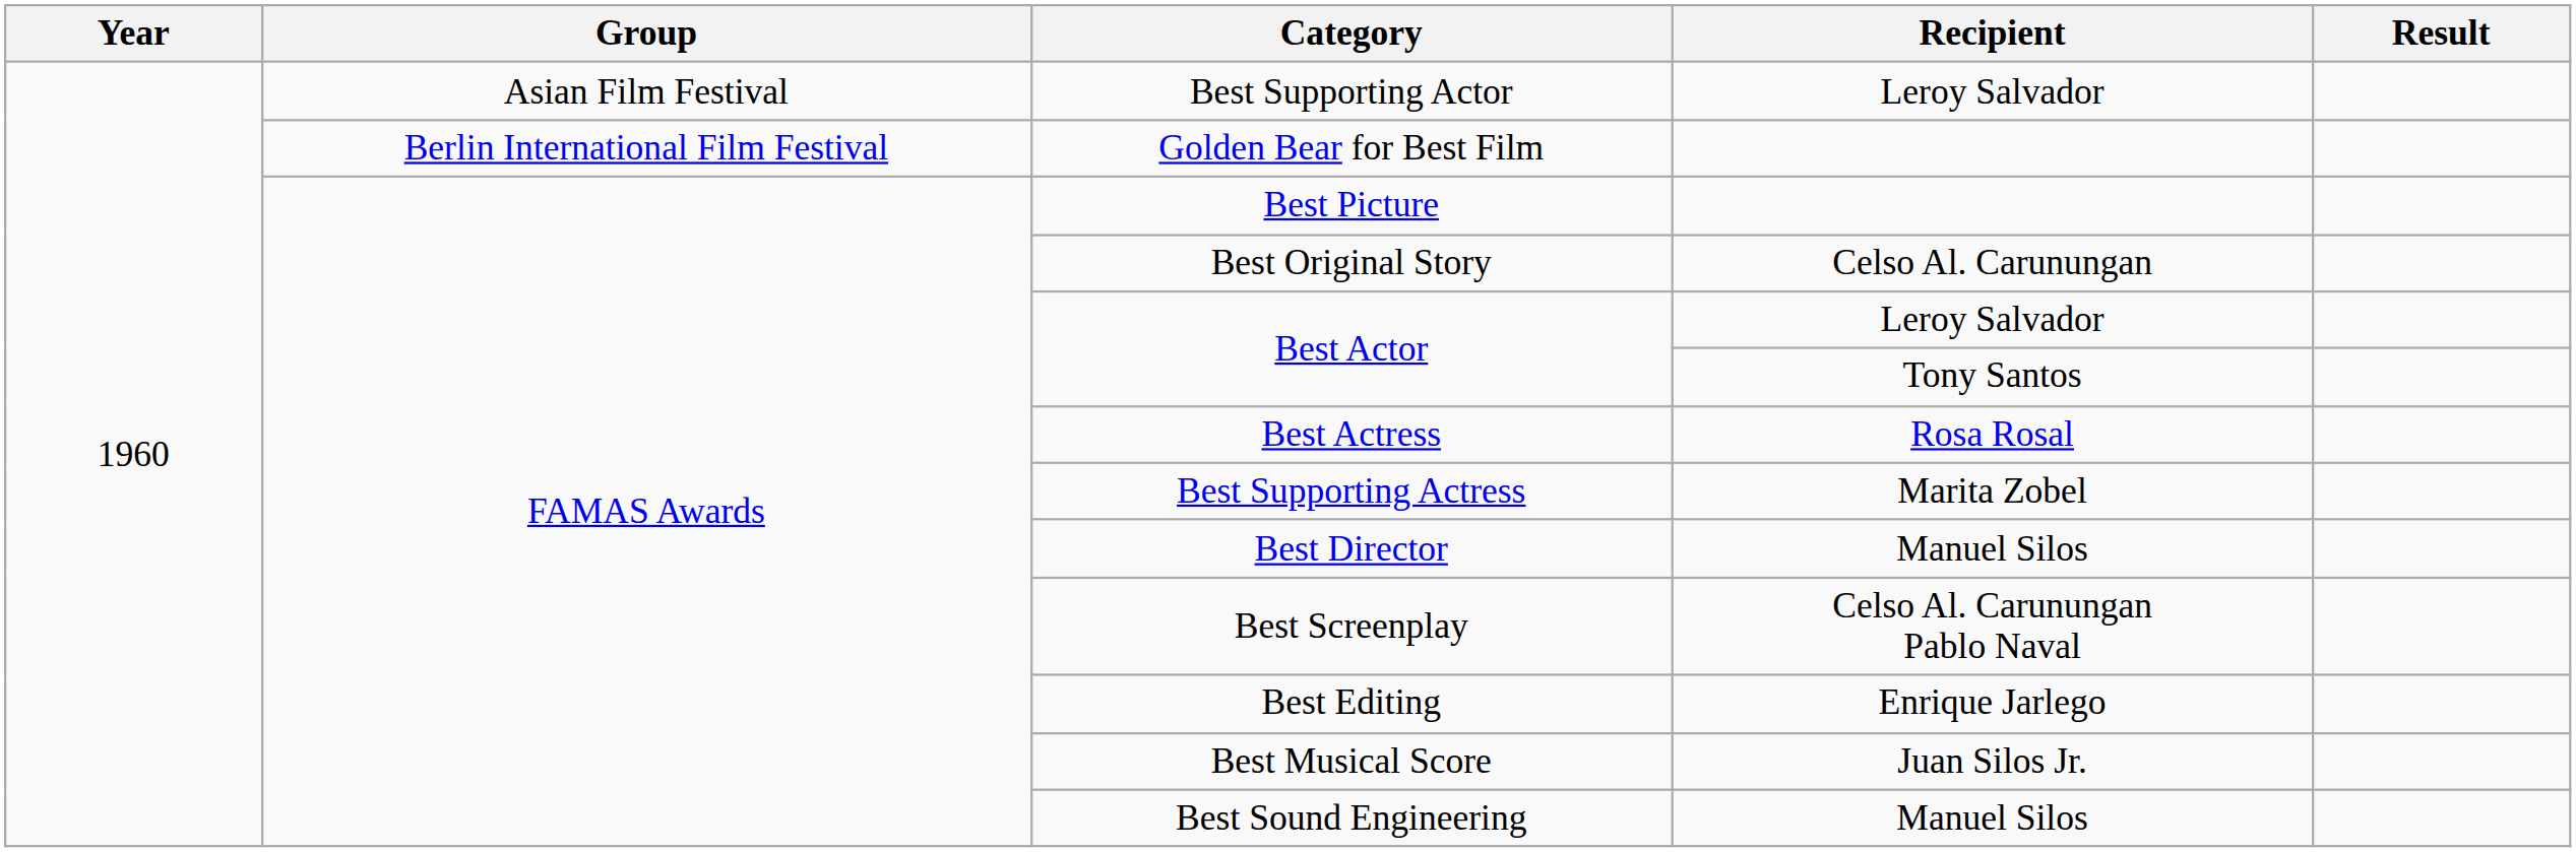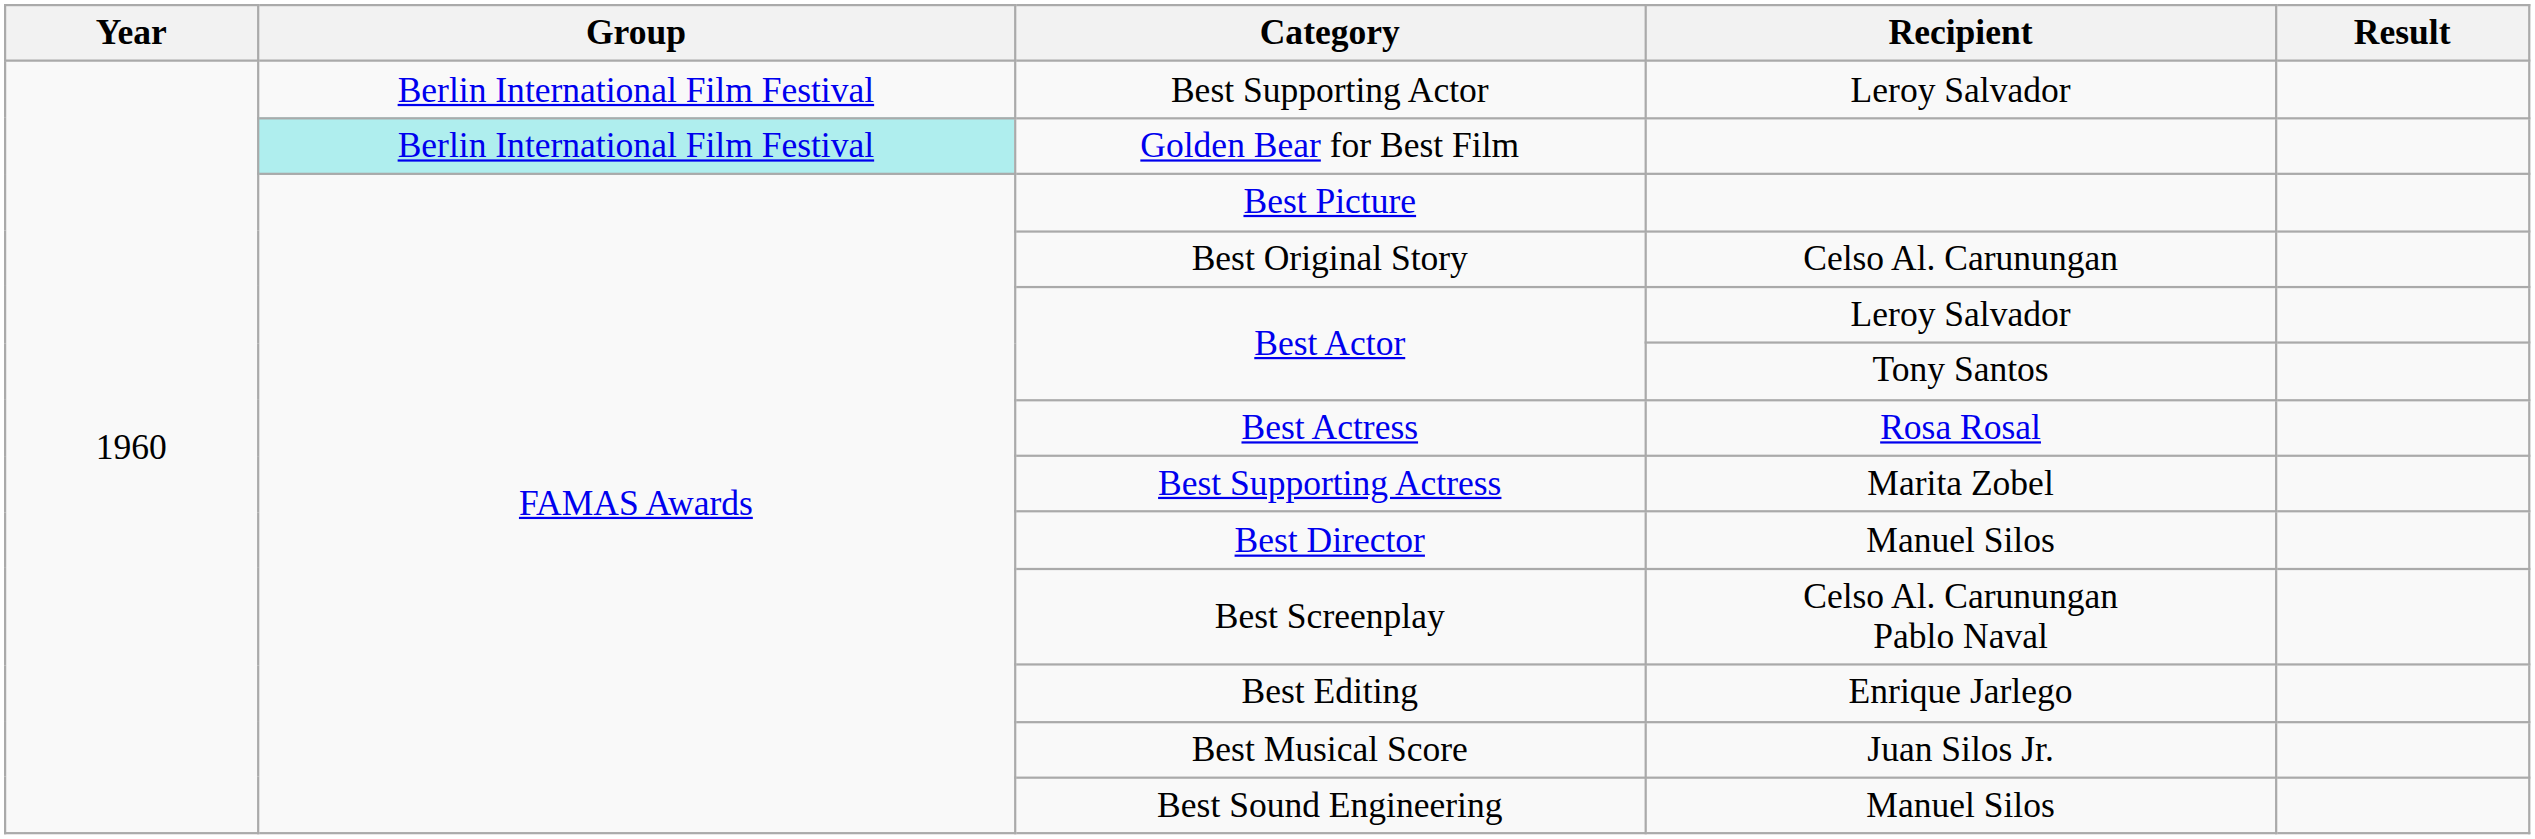 <table width="90%" class="wikitable sortable">
 <tr>
 <th width="10%">Year</th>
 <th width="30%">Group</th>
 <th width="25%">Category</th>
 <th width="25%">Recipient</th>
 <th width="10%">Result</th>
 </tr>
 <tr>
 <td rowspan="13" align="center">1960</td>
-<td align="center">Asian Film Festival</td>
+<td align="center"><a href='#'>Berlin International Film Festival</a></td>
 <td align="center">Best Supporting Actor</td>
 <td align="center">Leroy Salvador</td>
 <td></td>
 </tr>
 <tr>
-<td align="center"><a href='#'>Berlin International Film Festival</a></td>
+<td align="center" style="background: paleturquoise;"><a href='#'>Berlin International Film Festival</a></td>
 <td align="center"><a href='#'>Golden Bear</a> for Best Film</td>
 <td align="center"></td>
 <td></td>
 </tr>
 <tr>
 <td rowspan="11" align="center"><a href='#'>FAMAS Awards</a></td>
 <td align="center"><a href='#'> Best Picture</a></td>
 <td align="center"></td>
 <td></td>
 </tr>
 <tr>
 <td align="center">Best Original Story</td>
 <td align="center">Celso Al. Carunungan</td>
 <td></td>
 </tr>
 <tr>
 <td rowspan="2" align="center"><a href='#'>Best Actor</a></td>
 <td align="center">Leroy Salvador</td>
 <td></td>
 </tr>
 <tr>
 <td align="center">Tony Santos</td>
 <td></td>
 </tr>
 <tr>
 <td align="center"><a href='#'>Best Actress</a></td>
 <td align="center"><a href='#'>Rosa Rosal</a></td>
 <td></td>
 </tr>
 <tr>
 <td align="center"><a href='#'>Best Supporting Actress</a></td>
 <td align="center">Marita Zobel</td>
 <td></td>
 </tr>
 <tr>
 <td align="center"><a href='#'>Best Director</a></td>
 <td align="center">Manuel Silos</td>
 <td></td>
 </tr>
 <tr>
 <td align="center">Best Screenplay</td>
 <td align="center">Celso Al. Carunungan<br>Pablo Naval</td>
 <td></td>
 </tr>
 <tr>
 <td align="center">Best Editing</td>
 <td align="center">Enrique Jarlego</td>
 <td></td>
 </tr>
 <tr>
 <td align="center">Best Musical Score</td>
 <td align="center">Juan Silos Jr.</td>
 <td></td>
 </tr>
 <tr>
 <td align="center">Best Sound Engineering</td>
 <td align="center">Manuel Silos</td>
 <td></td>
 </tr>
 </table>
